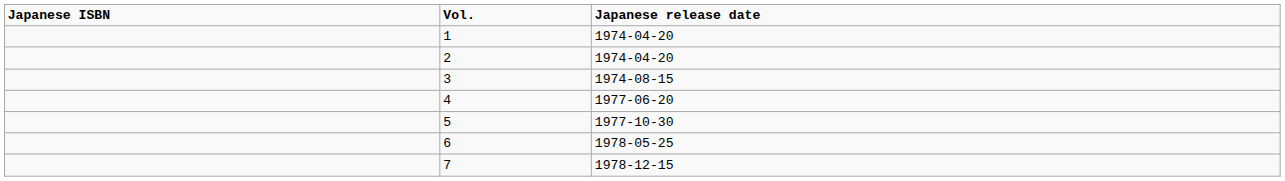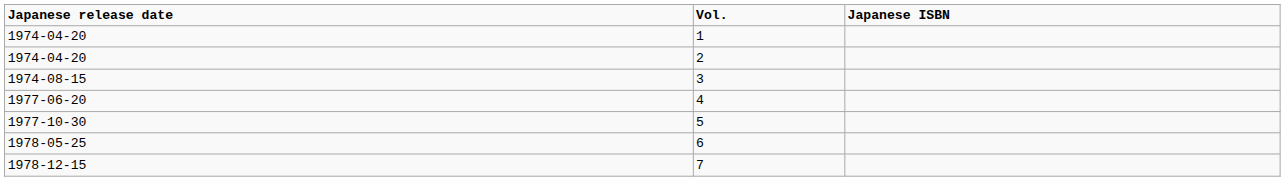 <table class="wikitable" width="100%">
 <tr>
+<td><strong>Japanese release date</strong></td>
+<td><strong>Vol.</strong></td>
 <td><strong>Japanese ISBN</strong></td>
-<td><strong>Vol.</strong></td>
-<td><strong>Japanese release date</strong></td>
 </tr>
 <tr>
+<td>1974-04-20</td>
+<td>1</td>
 <td></td>
-<td>1</td>
-<td>1974-04-20</td>
 </tr>
 <tr>
+<td>1974-04-20</td>
+<td>2</td>
 <td></td>
-<td>2</td>
-<td>1974-04-20</td>
 </tr>
 <tr>
+<td>1974-08-15</td>
+<td>3</td>
 <td></td>
-<td>3</td>
-<td>1974-08-15</td>
 </tr>
 <tr>
+<td>1977-06-20</td>
+<td>4</td>
 <td></td>
-<td>4</td>
-<td>1977-06-20</td>
 </tr>
 <tr>
+<td>1977-10-30</td>
+<td>5</td>
 <td></td>
-<td>5</td>
-<td>1977-10-30</td>
 </tr>
 <tr>
+<td>1978-05-25</td>
+<td>6</td>
 <td></td>
-<td>6</td>
-<td>1978-05-25</td>
 </tr>
 <tr>
+<td>1978-12-15</td>
+<td>7</td>
 <td></td>
-<td>7</td>
-<td>1978-12-15</td>
 </tr>
 </table>
